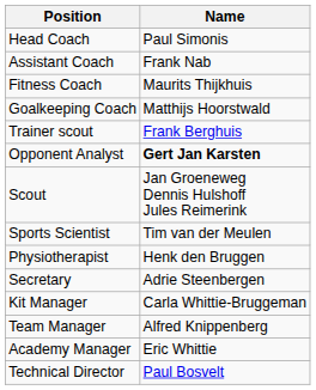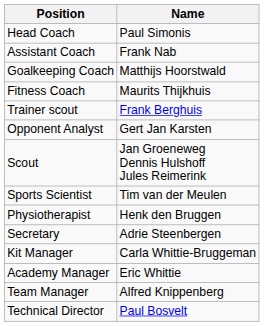 <table class="wikitable">
 <tr>
 <th>Position</th>
 <th>Name</th>
 </tr>
 <tr>
 <td>Head Coach</td>
 <td> Paul Simonis</td>
 </tr>
 <tr>
 <td>Assistant Coach</td>
 <td> Frank Nab</td>
 </tr>
 <tr>
+<td>Goalkeeping Coach</td>
+<td> Matthijs Hoorstwald</td>
+</tr>
+<tr>
 <td>Fitness Coach</td>
 <td> Maurits Thijkhuis</td>
-</tr>
-<tr>
-<td>Goalkeeping Coach</td>
-<td> Matthijs Hoorstwald</td>
 </tr>
 <tr>
 <td>Trainer scout</td>
 <td> <a href='#'>Frank Berghuis</a></td>
 </tr>
 <tr>
 <td>Opponent Analyst</td>
-<td><strong> Gert Jan Karsten</strong></td>
+<td> Gert Jan Karsten</td>
 </tr>
 <tr>
 <td>Scout</td>
 <td> Jan Groeneweg <br>  Dennis Hulshoff <br>  Jules Reimerink</td>
 </tr>
 <tr>
 <td>Sports Scientist</td>
 <td> Tim van der Meulen</td>
 </tr>
 <tr>
 <td>Physiotherapist</td>
 <td> Henk den Bruggen</td>
 </tr>
 <tr>
 <td>Secretary</td>
 <td> Adrie Steenbergen</td>
 </tr>
 <tr>
 <td>Kit Manager</td>
 <td> Carla Whittie-Bruggeman</td>
 </tr>
 <tr>
+<td>Academy Manager</td>
+<td> Eric Whittie</td>
+</tr>
+<tr>
 <td>Team Manager</td>
 <td> Alfred Knippenberg</td>
-</tr>
-<tr>
-<td>Academy Manager</td>
-<td> Eric Whittie</td>
 </tr>
 <tr>
 <td>Technical Director</td>
 <td> <a href='#'>Paul Bosvelt</a></td>
 </tr>
 </table>
